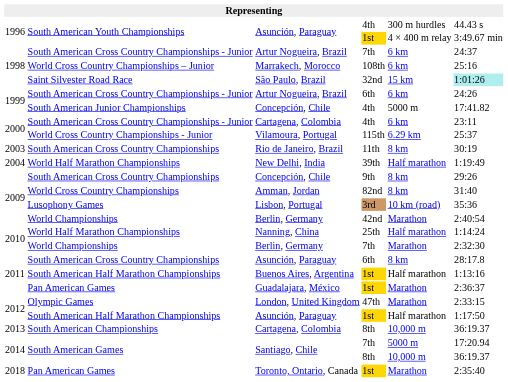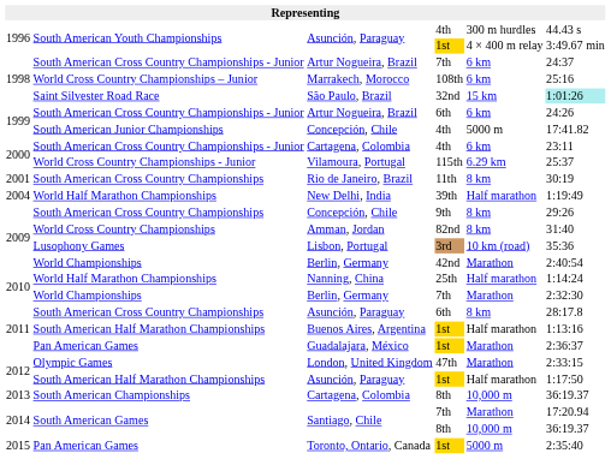 <table>
 <tr>
 <th bgcolor="#eeeeee" colspan="6">Representing </th>
 </tr>
 <tr>
 <td rowspan=2>1996</td>
 <td rowspan=2><a href='#'>South American Youth Championships</a></td>
 <td rowspan=2><a href='#'>Asunción</a>, <a href='#'>Paraguay</a></td>
 <td>4th</td>
 <td>300 m hurdles</td>
 <td>44.43 s</td>
 </tr>
 <tr>
 <td bgcolor=gold>1st</td>
 <td>4 × 400 m relay</td>
 <td>3:49.67 min</td>
 </tr>
 <tr>
 <td rowspan=3>1998</td>
 <td><a href='#'>South American Cross Country Championships - Junior</a></td>
 <td><a href='#'>Artur Nogueira</a>, <a href='#'>Brazil</a></td>
 <td>7th</td>
 <td><a href='#'>6 km</a></td>
 <td>24:37</td>
 </tr>
 <tr>
 <td><a href='#'>World Cross Country Championships – Junior</a></td>
 <td><a href='#'>Marrakech</a>, <a href='#'>Morocco</a></td>
 <td>108th</td>
 <td><a href='#'>6 km</a></td>
 <td>25:16</td>
 </tr>
 <tr>
 <td><a href='#'>Saint Silvester Road Race</a></td>
 <td><a href='#'>São Paulo</a>, <a href='#'>Brazil</a></td>
 <td>32nd</td>
 <td><a href='#'>15 km</a></td>
 <td style="background: paleturquoise;">1:01:26</td>
 </tr>
 <tr>
 <td rowspan=2>1999</td>
 <td><a href='#'>South American Cross Country Championships - Junior</a></td>
 <td><a href='#'>Artur Nogueira</a>, <a href='#'>Brazil</a></td>
 <td>6th</td>
 <td><a href='#'>6 km</a></td>
 <td>24:26</td>
 </tr>
 <tr>
 <td><a href='#'>South American Junior Championships</a></td>
 <td><a href='#'>Concepción</a>, <a href='#'>Chile</a></td>
 <td>4th</td>
 <td>5000 m</td>
 <td>17:41.82</td>
 </tr>
 <tr>
 <td rowspan=2>2000</td>
 <td><a href='#'>South American Cross Country Championships - Junior</a></td>
 <td><a href='#'>Cartagena</a>, <a href='#'>Colombia</a></td>
 <td>4th</td>
 <td><a href='#'>6 km</a></td>
 <td>23:11</td>
 </tr>
 <tr>
 <td><a href='#'>World Cross Country Championships - Junior</a></td>
 <td><a href='#'>Vilamoura</a>, <a href='#'>Portugal</a></td>
 <td>115th</td>
 <td><a href='#'>6.29 km</a></td>
 <td>25:37</td>
 </tr>
 <tr>
-<td>2003</td>
+<td>2001</td>
 <td><a href='#'>South American Cross Country Championships</a></td>
 <td><a href='#'>Rio de Janeiro</a>, <a href='#'>Brazil</a></td>
 <td>11th</td>
 <td><a href='#'>8 km</a></td>
 <td>30:19</td>
 </tr>
 <tr>
 <td>2004</td>
 <td><a href='#'>World Half Marathon Championships</a></td>
 <td><a href='#'>New Delhi</a>, <a href='#'>India</a></td>
 <td>39th</td>
 <td><a href='#'>Half marathon</a></td>
 <td>1:19:49</td>
 </tr>
 <tr>
 <td rowspan=4>2009</td>
 <td><a href='#'>South American Cross Country Championships</a></td>
 <td><a href='#'>Concepción</a>, <a href='#'>Chile</a></td>
 <td>9th</td>
 <td><a href='#'>8 km</a></td>
 <td>29:26</td>
 </tr>
 <tr>
 <td><a href='#'>World Cross Country Championships</a></td>
 <td><a href='#'>Amman</a>, <a href='#'>Jordan</a></td>
 <td>82nd</td>
 <td><a href='#'>8 km</a></td>
 <td>31:40</td>
 </tr>
 <tr>
 <td><a href='#'>Lusophony Games</a></td>
 <td><a href='#'>Lisbon</a>, <a href='#'>Portugal</a></td>
 <td bgcolor="cc9966">3rd</td>
 <td><a href='#'>10 km (road)</a></td>
 <td>35:36</td>
 </tr>
 <tr>
 <td><a href='#'>World Championships</a></td>
 <td><a href='#'>Berlin</a>, <a href='#'>Germany</a></td>
 <td>42nd</td>
 <td><a href='#'>Marathon</a></td>
 <td>2:40:54</td>
 </tr>
 <tr>
 <td rowspan=2>2010</td>
 <td><a href='#'>World Half Marathon Championships</a></td>
 <td><a href='#'>Nanning</a>, <a href='#'>China</a></td>
 <td>25th</td>
 <td><a href='#'>Half marathon</a></td>
 <td>1:14:24</td>
 </tr>
 <tr>
 <td><a href='#'>World Championships</a></td>
 <td><a href='#'>Berlin</a>, <a href='#'>Germany</a></td>
 <td>7th</td>
 <td><a href='#'>Marathon</a></td>
 <td>2:32:30</td>
 </tr>
 <tr>
 <td rowspan=3>2011</td>
 <td><a href='#'>South American Cross Country Championships</a></td>
 <td><a href='#'>Asunción</a>, <a href='#'>Paraguay</a></td>
 <td>6th</td>
 <td><a href='#'>8 km</a></td>
 <td>28:17.8</td>
 </tr>
 <tr>
 <td><a href='#'>South American Half Marathon Championships</a></td>
 <td><a href='#'>Buenos Aires</a>, <a href='#'>Argentina</a></td>
 <td bgcolor=gold>1st</td>
 <td>Half marathon</td>
 <td>1:13:16</td>
 </tr>
 <tr>
 <td><a href='#'>Pan American Games</a></td>
 <td><a href='#'>Guadalajara</a>, <a href='#'>México</a></td>
 <td bgcolor=gold>1st</td>
 <td><a href='#'>Marathon</a></td>
 <td>2:36:37</td>
 </tr>
 <tr>
 <td rowspan=2>2012</td>
 <td><a href='#'>Olympic Games</a></td>
 <td><a href='#'>London</a>, <a href='#'>United Kingdom</a></td>
 <td>47th</td>
 <td><a href='#'>Marathon</a></td>
 <td>2:33:15</td>
 </tr>
 <tr>
 <td><a href='#'>South American Half Marathon Championships</a></td>
 <td><a href='#'>Asunción</a>, <a href='#'>Paraguay</a></td>
 <td bgcolor=gold>1st</td>
 <td>Half marathon</td>
 <td>1:17:50</td>
 </tr>
 <tr>
 <td>2013</td>
 <td><a href='#'>South American Championships</a></td>
 <td><a href='#'>Cartagena</a>, <a href='#'>Colombia</a></td>
 <td>8th</td>
 <td><a href='#'>10,000 m</a></td>
 <td>36:19.37</td>
 </tr>
 <tr>
 <td rowspan=2>2014</td>
 <td rowspan=2><a href='#'>South American Games</a></td>
 <td rowspan=2><a href='#'>Santiago</a>, <a href='#'>Chile</a></td>
 <td>7th</td>
-<td><a href='#'>5000 m</a></td>
+<td><a href='#'>Marathon</a></td>
 <td>17:20.94</td>
 </tr>
 <tr>
 <td>8th</td>
 <td><a href='#'>10,000 m</a></td>
 <td>36:19.37</td>
 </tr>
 <tr>
-<td>2018</td>
+<td>2015</td>
 <td><a href='#'>Pan American Games</a></td>
 <td><a href='#'>Toronto, Ontario</a>, Canada</td>
 <td bgcolor=gold>1st</td>
-<td><a href='#'>Marathon</a></td>
+<td><a href='#'>5000 m</a></td>
 <td>2:35:40</td>
 </tr>
 <tr>
 </tr>
 </table>
